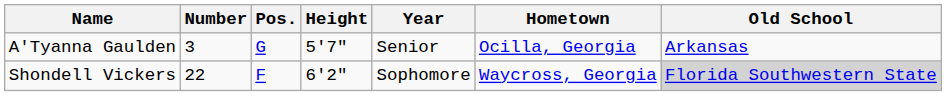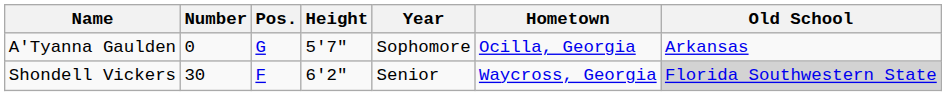 <table class="wikitable sortable" border="1">
 <tr>
 <th>Name</th>
 <th>Number</th>
 <th>Pos.</th>
 <th>Height</th>
 <th>Year</th>
 <th>Hometown</th>
 <th>Old School</th>
 </tr>
 <tr>
 <td>A'Tyanna Gaulden</td>
-<td>3</td>
+<td>0</td>
 <td><a href='#'>G</a></td>
 <td>5'7"</td>
-<td>Senior</td>
+<td>Sophomore</td>
 <td><a href='#'>Ocilla, Georgia</a></td>
 <td><a href='#'>Arkansas</a></td>
 </tr>
 <tr>
 <td>Shondell Vickers</td>
-<td>22</td>
+<td>30</td>
 <td><a href='#'>F</a></td>
 <td>6'2"</td>
-<td>Sophomore</td>
+<td>Senior</td>
 <td><a href='#'>Waycross, Georgia</a></td>
 <td style="background: lightgrey;"><a href='#'>Florida Southwestern State</a></td>
 </tr>
 </table>
